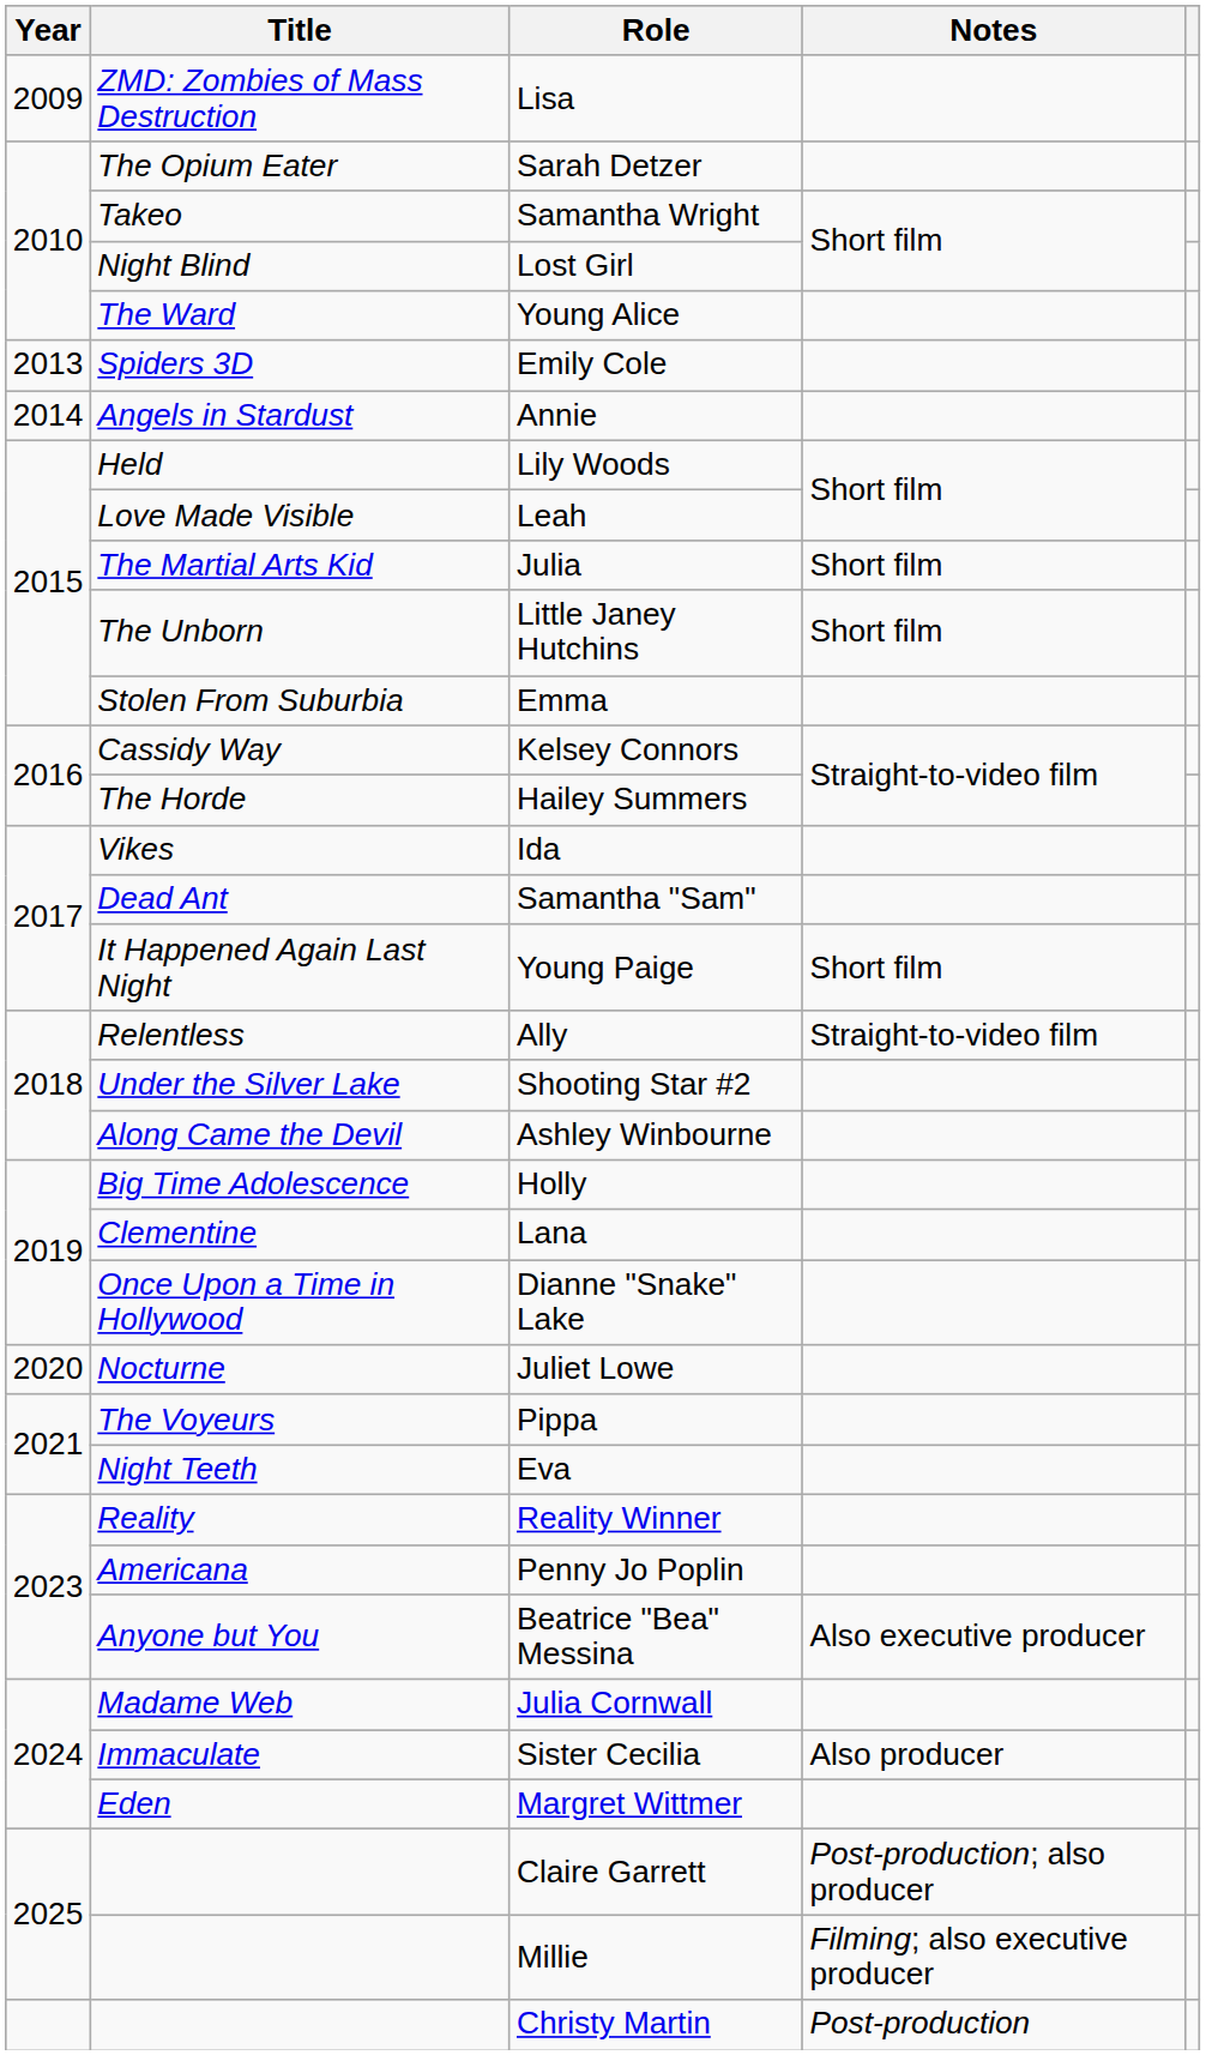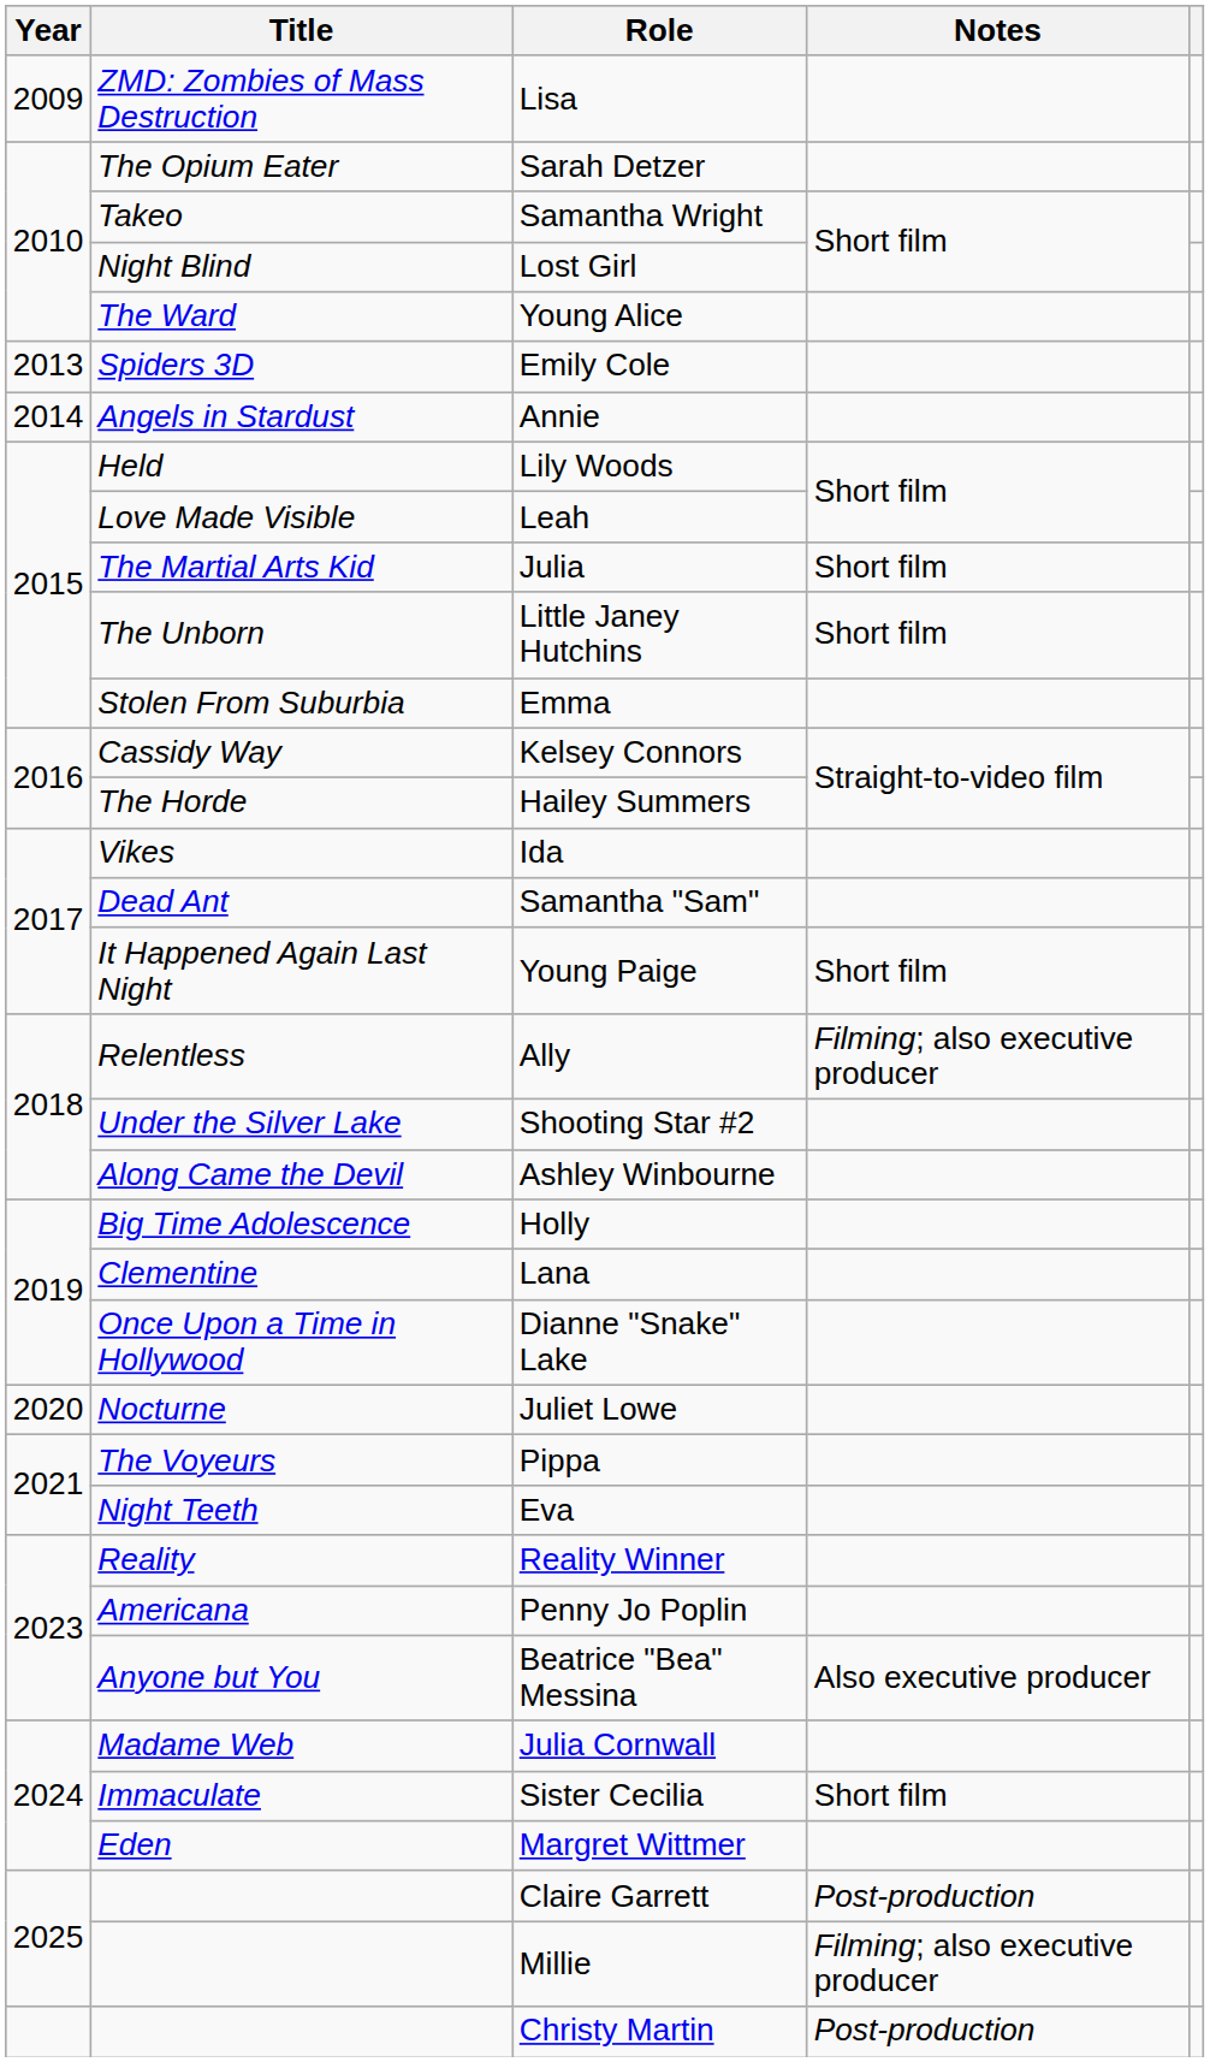 <table class="wikitable sortable">
 <tr>
 <th>Year</th>
 <th>Title</th>
 <th>Role</th>
 <th class="unsortable">Notes</th>
 <th class="unsortable"></th>
 </tr>
 <tr>
 <td>2009</td>
 <td><em><a href='#'>ZMD: Zombies of Mass Destruction</a></em></td>
 <td>Lisa</td>
 <td></td>
 <td style="text-align:center;"></td>
 </tr>
 <tr>
 <td rowspan="4">2010</td>
 <td><em>The Opium Eater</em></td>
 <td>Sarah Detzer</td>
 <td></td>
 <td style="text-align:center;"></td>
 </tr>
 <tr>
 <td><em>Takeo</em></td>
 <td>Samantha Wright</td>
 <td rowspan="2">Short film</td>
 <td style="text-align:center;"></td>
 </tr>
 <tr>
 <td><em>Night Blind</em></td>
 <td>Lost Girl</td>
 <td style="text-align:center;"></td>
 </tr>
 <tr>
 <td><em><a href='#'>The Ward</a></em></td>
 <td>Young Alice</td>
 <td></td>
 <td style="text-align:center;"></td>
 </tr>
 <tr>
 <td>2013</td>
 <td><em><a href='#'>Spiders 3D</a></em></td>
 <td>Emily Cole</td>
 <td></td>
 <td style="text-align:center;"></td>
 </tr>
 <tr>
 <td>2014</td>
 <td><em><a href='#'>Angels in Stardust</a></em></td>
 <td>Annie</td>
 <td></td>
 <td style="text-align:center;"></td>
 </tr>
 <tr>
 <td rowspan="5">2015</td>
 <td><em>Held</em></td>
 <td>Lily Woods</td>
 <td rowspan="2">Short film</td>
 <td style="text-align:center;"></td>
 </tr>
 <tr>
 <td><em>Love Made Visible</em></td>
 <td>Leah</td>
 <td style="text-align:center;"></td>
 </tr>
 <tr>
 <td><em><a href='#'>The Martial Arts Kid</a></em></td>
 <td>Julia</td>
 <td>Short film</td>
 <td style="text-align:center;"></td>
 </tr>
 <tr>
 <td><em>The Unborn</em></td>
 <td>Little Janey Hutchins</td>
 <td>Short film</td>
 <td style="text-align:center;"></td>
 </tr>
 <tr>
 <td><em>Stolen From Suburbia</em></td>
 <td>Emma</td>
 <td></td>
 <td style="text-align:center;"></td>
 </tr>
 <tr>
 <td rowspan="2">2016</td>
 <td><em>Cassidy Way</em></td>
 <td>Kelsey Connors</td>
 <td rowspan="2">Straight-to-video film</td>
 <td style="text-align:center;"></td>
 </tr>
 <tr>
 <td><em>The Horde</em></td>
 <td>Hailey Summers</td>
 <td style="text-align:center;"></td>
 </tr>
 <tr>
 <td rowspan="3">2017</td>
 <td><em>Vikes</em></td>
 <td>Ida</td>
 <td></td>
 <td style="text-align:center;"></td>
 </tr>
 <tr>
 <td><em><a href='#'>Dead Ant</a></em></td>
 <td>Samantha "Sam"</td>
 <td></td>
 <td style="text-align:center;"></td>
 </tr>
 <tr>
 <td><em>It Happened Again Last Night</em></td>
 <td>Young Paige</td>
 <td>Short film</td>
 <td style="text-align:center;"></td>
 </tr>
 <tr>
 <td rowspan="3">2018</td>
 <td><em>Relentless</em></td>
 <td>Ally</td>
-<td>Straight-to-video film</td>
+<td><em>Filming</em>; also executive producer</td>
 <td style="text-align:center;"></td>
 </tr>
 <tr>
 <td><em><a href='#'>Under the Silver Lake</a></em></td>
 <td>Shooting Star #2</td>
 <td></td>
 <td style="text-align:center;"></td>
 </tr>
 <tr>
 <td><em><a href='#'>Along Came the Devil</a></em></td>
 <td>Ashley Winbourne</td>
 <td></td>
 <td style="text-align:center;"></td>
 </tr>
 <tr>
 <td rowspan="3">2019</td>
 <td><em><a href='#'>Big Time Adolescence</a></em></td>
 <td>Holly</td>
 <td></td>
 <td style="text-align:center;"></td>
 </tr>
 <tr>
 <td><em><a href='#'>Clementine</a></em></td>
 <td>Lana</td>
 <td></td>
 <td style="text-align:center;"></td>
 </tr>
 <tr>
 <td><em><a href='#'>Once Upon a Time in Hollywood</a></em></td>
 <td>Dianne "Snake" Lake</td>
 <td></td>
 <td style="text-align:center;"></td>
 </tr>
 <tr>
 <td>2020</td>
 <td><em><a href='#'>Nocturne</a></em></td>
 <td>Juliet Lowe</td>
 <td></td>
 <td style="text-align:center;"></td>
 </tr>
 <tr>
 <td rowspan="2">2021</td>
 <td><em><a href='#'>The Voyeurs</a></em></td>
 <td>Pippa</td>
 <td></td>
 <td style="text-align:center;"></td>
 </tr>
 <tr>
 <td><em><a href='#'>Night Teeth</a></em></td>
 <td>Eva</td>
 <td></td>
 <td style="text-align:center;"></td>
 </tr>
 <tr>
 <td rowspan="3">2023</td>
 <td><em><a href='#'>Reality</a></em></td>
 <td><a href='#'>Reality Winner</a></td>
 <td></td>
 <td style="text-align:center;"></td>
 </tr>
 <tr>
 <td><em><a href='#'>Americana</a></em></td>
 <td>Penny Jo Poplin</td>
 <td></td>
 <td style="text-align:center;"></td>
 </tr>
 <tr>
 <td><em><a href='#'>Anyone but You</a></em></td>
 <td>Beatrice "Bea" Messina</td>
 <td>Also executive producer</td>
 <td style="text-align:center;"></td>
 </tr>
 <tr>
 <td rowspan="3">2024</td>
 <td><em><a href='#'>Madame Web</a></em></td>
 <td><a href='#'>Julia Cornwall</a></td>
 <td></td>
 <td style="text-align:center;"></td>
 </tr>
 <tr>
 <td><em><a href='#'>Immaculate</a></em></td>
 <td>Sister Cecilia</td>
-<td>Also producer</td>
+<td>Short film</td>
 <td style="text-align:center;"></td>
 </tr>
 <tr>
 <td><em><a href='#'>Eden</a></em></td>
 <td><a href='#'>Margret Wittmer</a></td>
 <td></td>
 <td style="text-align:center;"></td>
 </tr>
 <tr>
 <td rowspan="2">2025</td>
 <td></td>
 <td>Claire Garrett</td>
-<td><em>Post-production</em>; also producer</td>
+<td><em>Post-production</em></td>
 <td style="text-align:center;"></td>
 </tr>
 <tr>
 <td></td>
 <td>Millie</td>
 <td><em>Filming</em>; also executive producer</td>
 <td style="text-align:center;"></td>
 </tr>
 <tr>
 <td></td>
 <td></td>
 <td><a href='#'>Christy Martin</a></td>
 <td><em>Post-production</em></td>
 <td style="text-align:center;"></td>
 </tr>
 </table>
